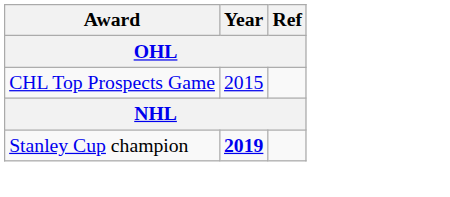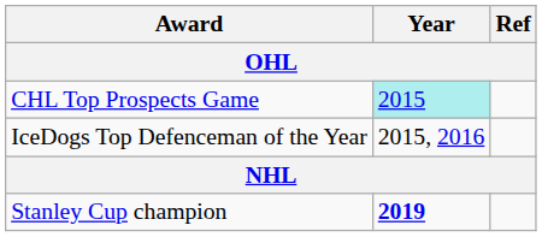 <table class="wikitable">
 <tr>
 <th>Award</th>
 <th>Year</th>
 <th>Ref</th>
 </tr>
 <tr>
 <th colspan="3"><a href='#'>OHL</a></th>
 </tr>
 <tr>
 <td><a href='#'>CHL Top Prospects Game</a></td>
-<td><a href='#'>2015</a></td>
+<td style="background: paleturquoise;"><a href='#'>2015</a></td>
+<td></td>
+</tr>
+<tr>
+<td>IceDogs Top Defenceman of the Year</td>
+<td>2015, <a href='#'>2016</a></td>
 <td></td>
 </tr>
 <tr>
 <th colspan="3"><a href='#'>NHL</a></th>
 </tr>
 <tr>
 <td><a href='#'>Stanley Cup</a> champion</td>
 <td><strong><a href='#'>2019</a></strong></td>
 <td></td>
 </tr>
 </table>
